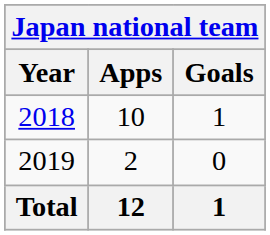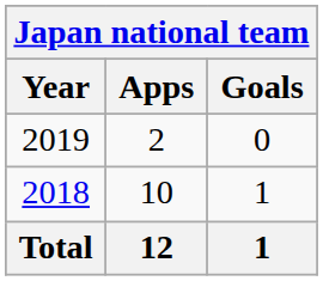 <table class="wikitable" style="text-align:center">
 <tr>
 <th colspan=3><a href='#'>Japan national team</a></th>
 </tr>
 <tr>
 <th>Year</th>
 <th>Apps</th>
 <th>Goals</th>
 </tr>
 <tr>
+<td>2019</td>
+<td>2</td>
+<td>0</td>
+</tr>
+<tr>
 <td><a href='#'>2018</a></td>
 <td>10</td>
 <td>1</td>
-</tr>
-<tr>
-<td>2019</td>
-<td>2</td>
-<td>0</td>
 </tr>
 <tr>
 <th>Total</th>
 <th>12</th>
 <th>1</th>
 </tr>
 </table>
